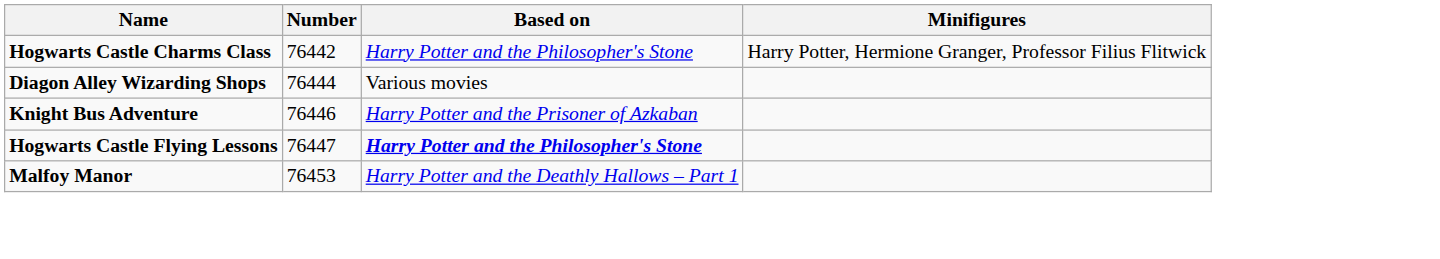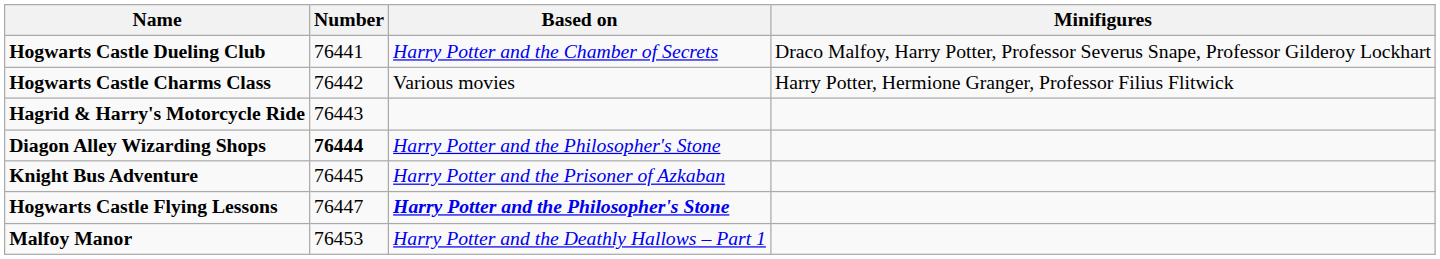 <table class="wikitable">
 <tr>
 <th>Name</th>
 <th>Number</th>
 <th>Based on</th>
 <th>Minifigures</th>
 </tr>
 <tr>
+<td><strong>Hogwarts Castle Dueling Club</strong></td>
+<td>76441</td>
+<td><em><a href='#'>Harry Potter and the Chamber of Secrets</a></em></td>
+<td>Draco Malfoy, Harry Potter, Professor Severus Snape, Professor Gilderoy Lockhart</td>
+</tr>
+<tr>
 <td><strong>Hogwarts Castle Charms Class</strong></td>
 <td>76442</td>
-<td><em><a href='#'>Harry Potter and the Philosopher's Stone</a></em></td>
+<td>Various movies</td>
 <td>Harry Potter, Hermione Granger, Professor Filius Flitwick</td>
 </tr>
 <tr>
+<td><strong>Hagrid & Harry's Motorcycle Ride</strong></td>
+<td>76443</td>
+<td></td>
+<td></td>
+</tr>
+<tr>
 <td><strong>Diagon Alley Wizarding Shops</strong></td>
-<td>76444</td>
-<td>Various movies</td>
+<td><strong>76444</strong></td>
+<td><em><a href='#'>Harry Potter and the Philosopher's Stone</a></em></td>
 <td></td>
 </tr>
 <tr>
 <td><strong>Knight Bus Adventure</strong></td>
-<td>76446</td>
+<td>76445</td>
 <td><em><a href='#'>Harry Potter and the Prisoner of Azkaban</a></em></td>
 <td></td>
 </tr>
 <tr>
 <td><strong>Hogwarts Castle Flying Lessons</strong></td>
 <td>76447</td>
 <td><strong><em><a href='#'>Harry Potter and the Philosopher's Stone</a></em></strong></td>
 <td></td>
 </tr>
 <tr>
 <td><strong>Malfoy Manor</strong></td>
 <td>76453</td>
 <td><em><a href='#'>Harry Potter and the Deathly Hallows – Part 1</a></em></td>
 <td></td>
 </tr>
 </table>
